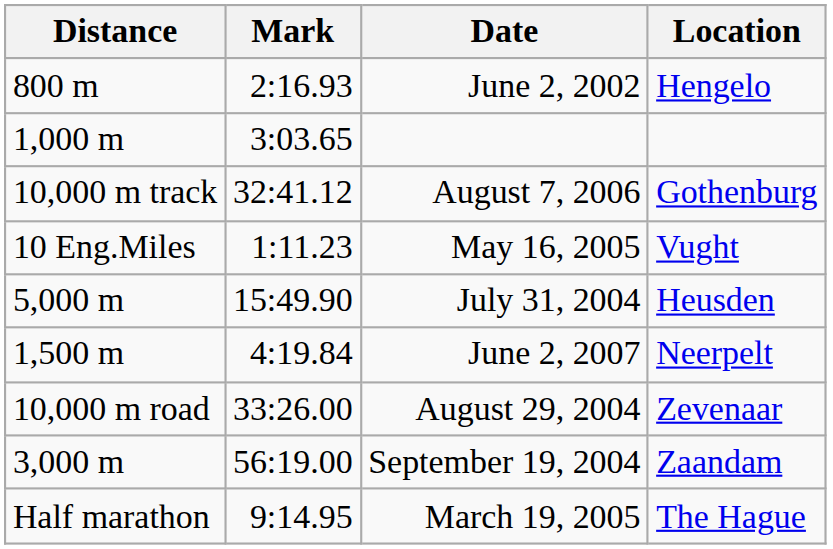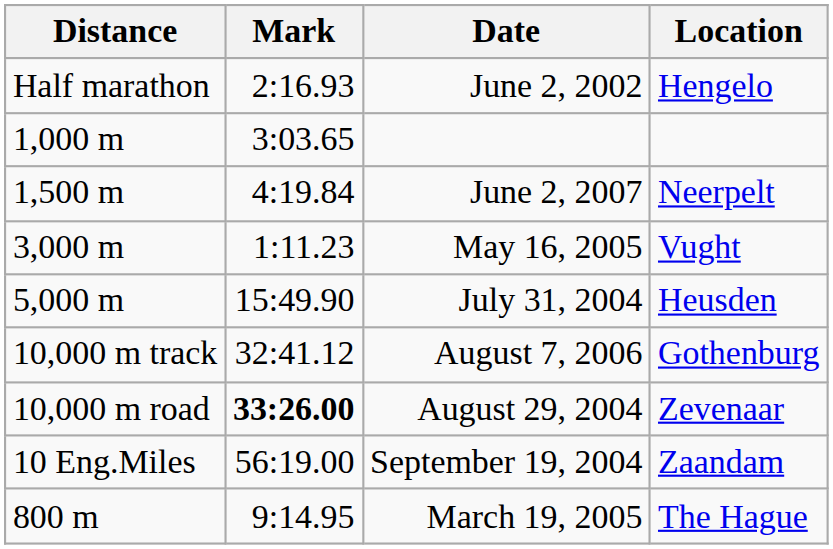 <table class="wikitable" |]>
 <tr>
 <th>Distance</th>
 <th>Mark</th>
 <th>Date</th>
 <th>Location</th>
 </tr>
 <tr>
-<td>800 m</td>
+<td>Half marathon</td>
 <td align=right>2:16.93</td>
 <td align=right>June 2, 2002</td>
 <td><a href='#'>Hengelo</a></td>
 </tr>
 <tr>
 <td>1,000 m</td>
 <td align=right>3:03.65</td>
 <td align=right></td>
 <td></td>
 </tr>
 <tr>
-<td>10,000 m track</td>
-<td align=right>32:41.12</td>
-<td align=right>August 7, 2006</td>
-<td><a href='#'>Gothenburg</a></td>
+<td>1,500 m</td>
+<td align=right>4:19.84</td>
+<td align=right>June 2, 2007</td>
+<td><a href='#'>Neerpelt</a></td>
 </tr>
 <tr>
-<td>10 Eng.Miles</td>
+<td>3,000 m</td>
 <td align=right>1:11.23</td>
 <td align=right>May 16, 2005</td>
 <td><a href='#'>Vught</a></td>
 </tr>
 <tr>
 <td>5,000 m</td>
 <td align=right>15:49.90</td>
 <td align=right>July 31, 2004</td>
 <td><a href='#'>Heusden</a></td>
 </tr>
 <tr>
-<td>1,500 m</td>
-<td align=right>4:19.84</td>
-<td align=right>June 2, 2007</td>
-<td><a href='#'>Neerpelt</a></td>
+<td>10,000 m track</td>
+<td align=right>32:41.12</td>
+<td align=right>August 7, 2006</td>
+<td><a href='#'>Gothenburg</a></td>
 </tr>
 <tr>
 <td>10,000 m road</td>
-<td align=right>33:26.00</td>
+<td align=right><strong>33:26.00</strong></td>
 <td align=right>August 29, 2004</td>
 <td><a href='#'>Zevenaar</a></td>
 </tr>
 <tr>
-<td>3,000 m</td>
+<td>10 Eng.Miles</td>
 <td align=right>56:19.00</td>
 <td align=right>September 19, 2004</td>
 <td><a href='#'>Zaandam</a></td>
 </tr>
 <tr>
-<td>Half marathon</td>
+<td>800 m</td>
 <td align=right>9:14.95</td>
 <td align=right>March 19, 2005</td>
 <td><a href='#'>The Hague</a></td>
 </tr>
 </table>
